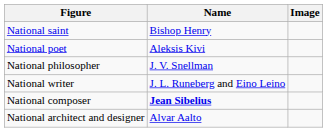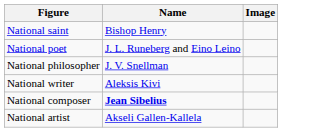 <table class="wikitable">
 <tr>
 <th>Figure</th>
 <th>Name</th>
 <th>Image</th>
 </tr>
 <tr>
 <td><a href='#'>National saint</a></td>
 <td><a href='#'>Bishop Henry</a></td>
 <td></td>
 </tr>
 <tr>
 <td><a href='#'>National poet</a></td>
-<td><a href='#'>Aleksis Kivi</a></td>
+<td><a href='#'>J. L. Runeberg</a> and <a href='#'>Eino Leino</a></td>
 <td><br></td>
 </tr>
 <tr>
 <td>National philosopher</td>
 <td><a href='#'>J. V. Snellman</a></td>
 <td></td>
 </tr>
 <tr>
 <td>National writer</td>
-<td><a href='#'>J. L. Runeberg</a> and <a href='#'>Eino Leino</a></td>
+<td><a href='#'>Aleksis Kivi</a></td>
 <td></td>
 </tr>
 <tr>
 <td>National composer</td>
 <td><strong><a href='#'>Jean Sibelius</a></strong></td>
 <td></td>
 </tr>
 <tr>
-<td>National architect and designer</td>
-<td><a href='#'>Alvar Aalto</a></td>
+<td>National artist</td>
+<td><a href='#'>Akseli Gallen-Kallela</a></td>
 <td></td>
 </tr>
 </table>
